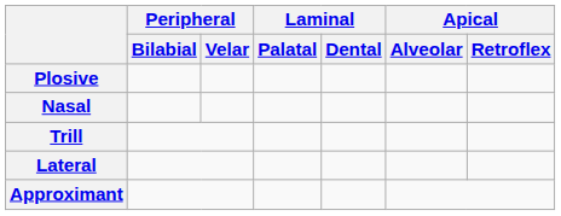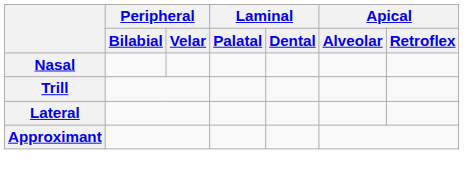 <table class="wikitable" style="text-align:center">
 <tr>
 <th rowspan="2"></th>
 <th colspan="2"><a href='#'>Peripheral</a></th>
 <th colspan="2"><a href='#'>Laminal</a></th>
 <th colspan="2"><a href='#'>Apical</a></th>
 </tr>
 <tr>
 <th><a href='#'>Bilabial</a></th>
 <th><a href='#'>Velar</a></th>
 <th><a href='#'>Palatal</a></th>
 <th><a href='#'>Dental</a></th>
 <th><a href='#'>Alveolar</a></th>
 <th><a href='#'>Retroflex</a></th>
-</tr>
-<tr>
-<th><a href='#'>Plosive</a></th>
-<td></td>
-<td></td>
-<td></td>
-<td></td>
-<td></td>
-<td></td>
 </tr>
 <tr>
 <th><a href='#'>Nasal</a></th>
 <td></td>
 <td></td>
 <td></td>
 <td></td>
 <td></td>
 <td></td>
 </tr>
 <tr>
 <th><a href='#'>Trill</a></th>
 <td colspan="2"></td>
 <td></td>
 <td></td>
 <td></td>
 <td></td>
 </tr>
 <tr>
 <th><a href='#'>Lateral</a></th>
 <td colspan="2"></td>
 <td></td>
 <td></td>
 <td></td>
 <td></td>
 </tr>
 <tr style="text-align: center;">
 <th><a href='#'>Approximant</a></th>
 <td colspan="2"></td>
 <td></td>
 <td></td>
 <td colspan="2"></td>
 </tr>
 </table>
